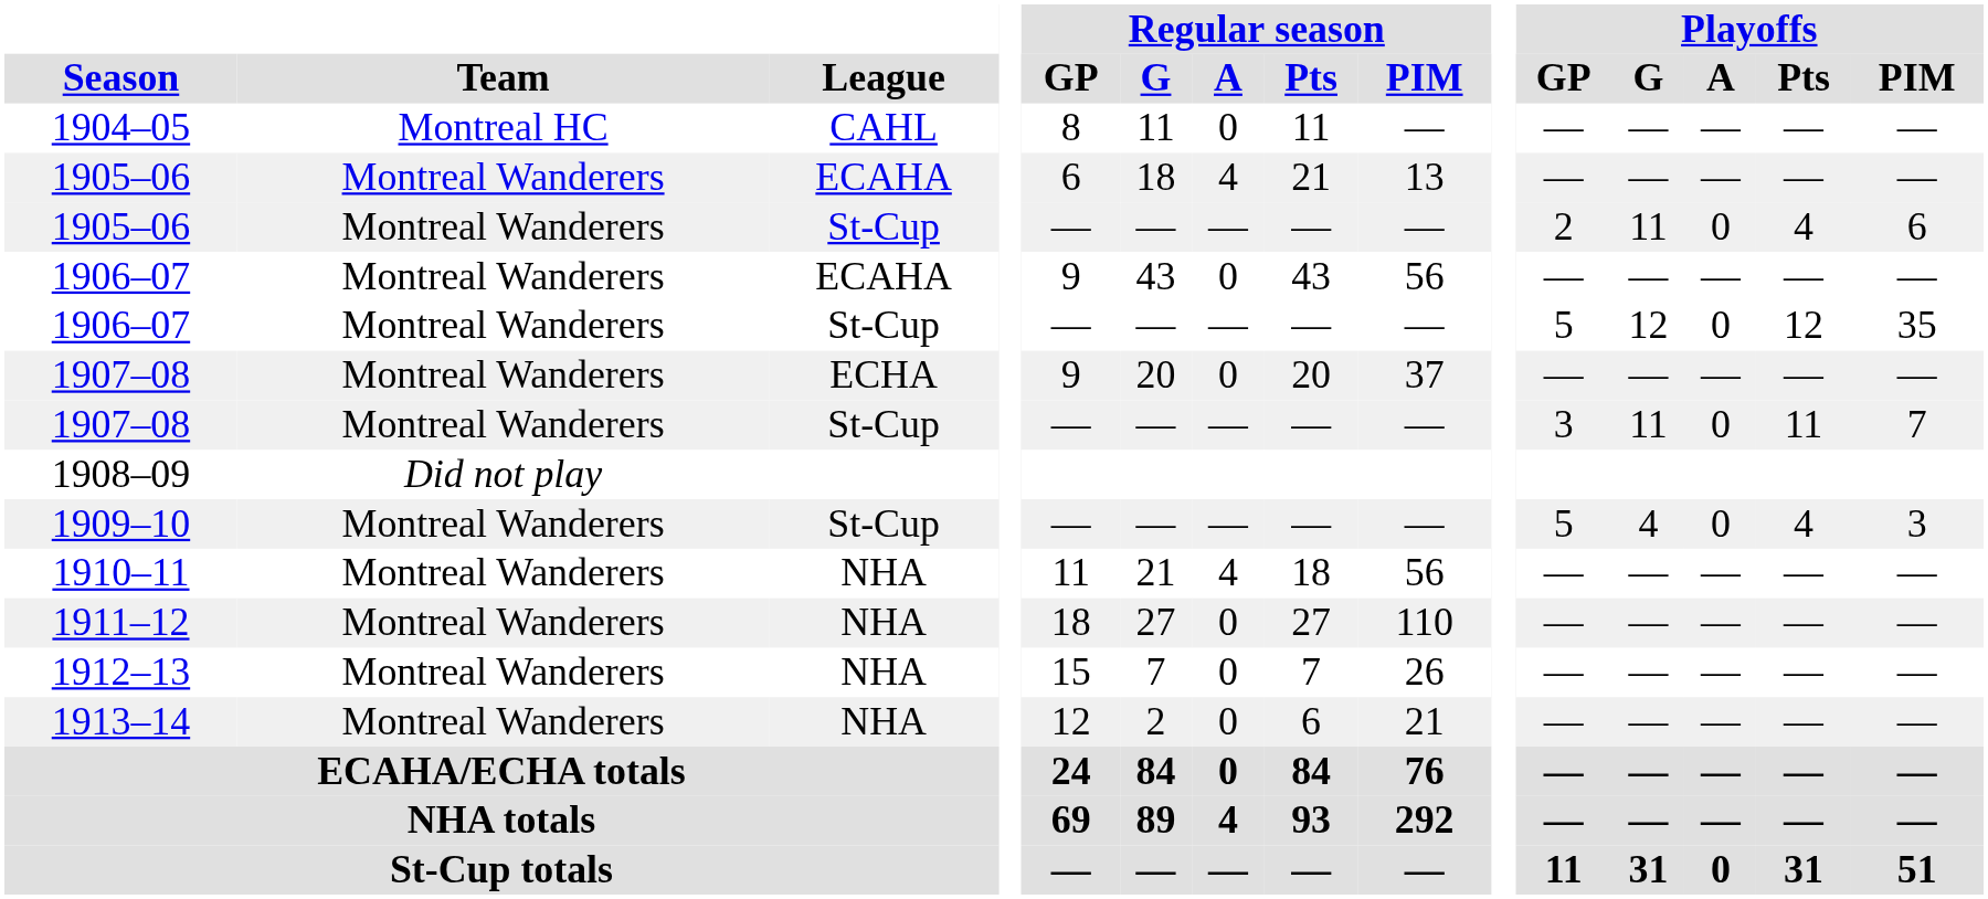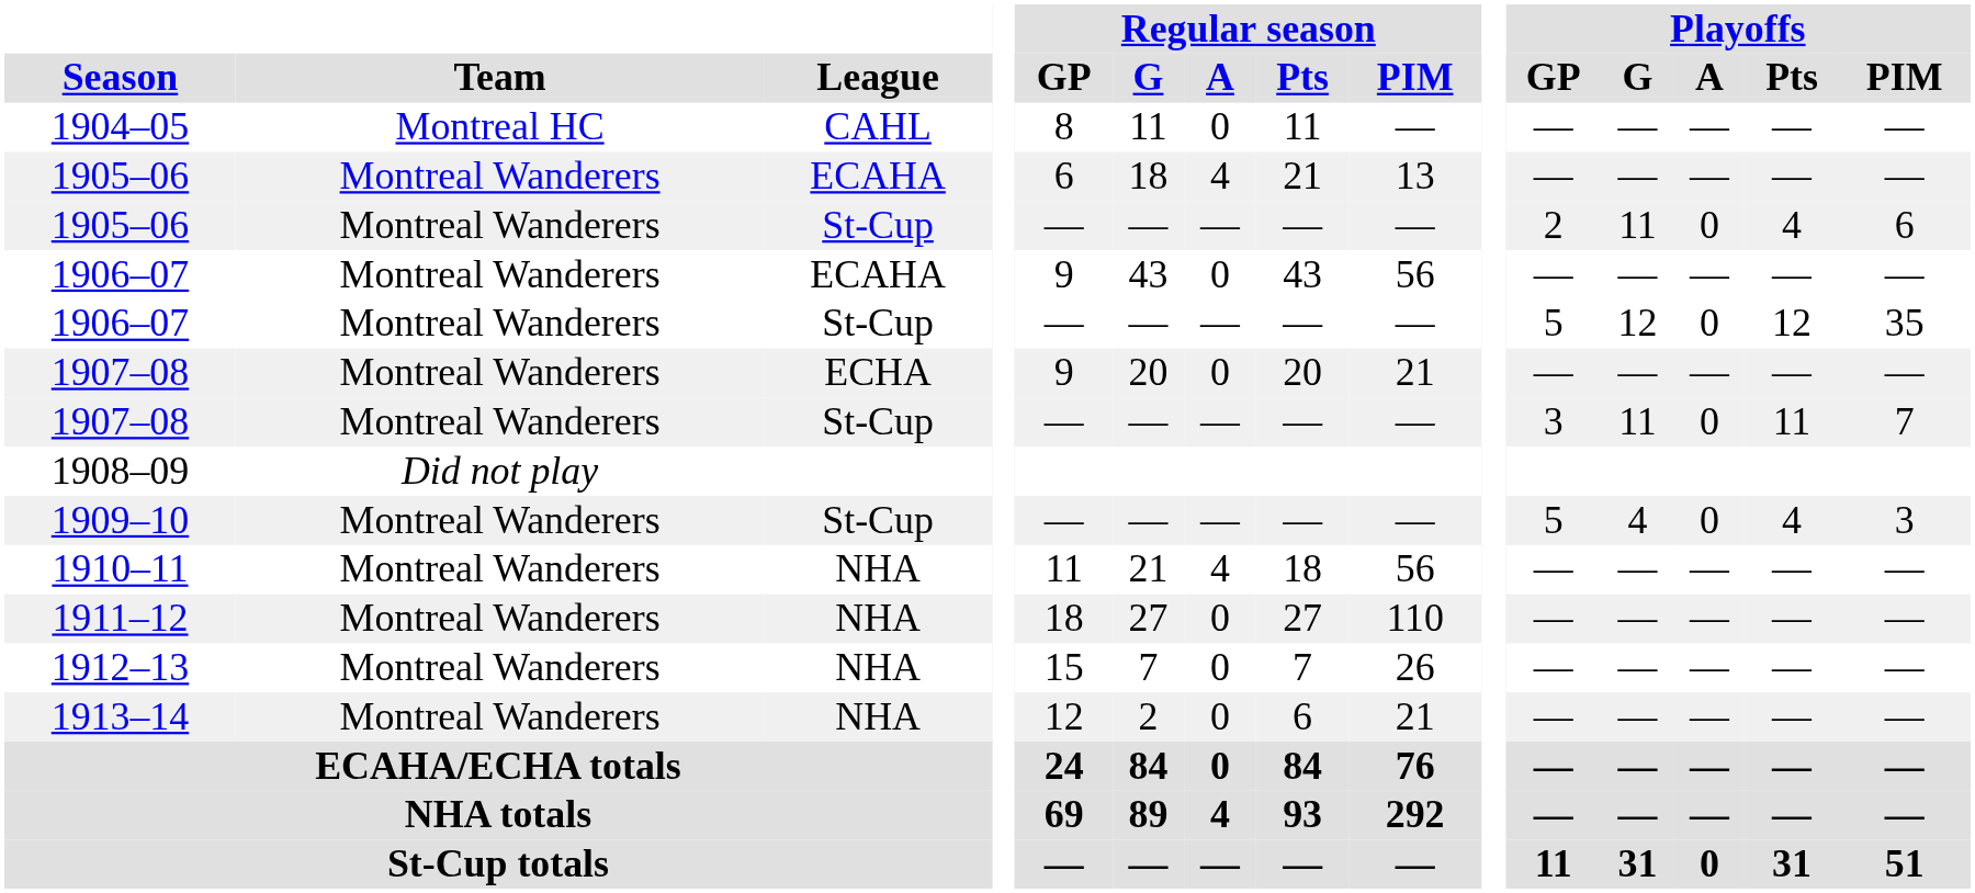 <table border="0" cellpadding="1" cellspacing="0" style="text-align:center; width:50em">
 <tr bgcolor="#e0e0e0">
 <th colspan="3" bgcolor="#ffffff"> </th>
 <th rowspan="99" bgcolor="#ffffff"> </th>
 <th colspan="5"><a href='#'>Regular season</a></th>
 <th rowspan="99" bgcolor="#ffffff"> </th>
 <th colspan="5"><a href='#'>Playoffs</a></th>
 </tr>
 <tr bgcolor="#e0e0e0">
 <th><a href='#'>Season</a></th>
 <th>Team</th>
 <th>League</th>
 <th>GP</th>
 <th><a href='#'>G</a></th>
 <th><a href='#'>A</a></th>
 <th><a href='#'>Pts</a></th>
 <th><a href='#'>PIM</a></th>
 <th>GP</th>
 <th>G</th>
 <th>A</th>
 <th>Pts</th>
 <th>PIM</th>
 </tr>
 <tr>
 <td><a href='#'>1904–05</a></td>
 <td><a href='#'>Montreal HC</a></td>
 <td><a href='#'>CAHL</a></td>
 <td>8</td>
 <td>11</td>
 <td>0</td>
 <td>11</td>
 <td>—</td>
 <td>—</td>
 <td>—</td>
 <td>—</td>
 <td>—</td>
 <td>—</td>
 </tr>
 <tr bgcolor="#f0f0f0">
 <td><a href='#'>1905–06</a></td>
 <td><a href='#'>Montreal Wanderers</a></td>
 <td><a href='#'>ECAHA</a></td>
 <td>6</td>
 <td>18</td>
 <td>4</td>
 <td>21</td>
 <td>13</td>
 <td>—</td>
 <td>—</td>
 <td>—</td>
 <td>—</td>
 <td>—</td>
 </tr>
 <tr>
 </tr>
 <tr bgcolor="#f0f0f0">
 <td><a href='#'>1905–06</a></td>
 <td>Montreal Wanderers</td>
 <td><a href='#'>St-Cup</a></td>
 <td>—</td>
 <td>—</td>
 <td>—</td>
 <td>—</td>
 <td>—</td>
 <td>2</td>
 <td>11</td>
 <td>0</td>
 <td>4</td>
 <td>6</td>
 </tr>
 <tr>
 <td><a href='#'>1906–07</a></td>
 <td>Montreal Wanderers</td>
 <td>ECAHA</td>
 <td>9</td>
 <td>43</td>
 <td>0</td>
 <td>43</td>
 <td>56</td>
 <td>—</td>
 <td>—</td>
 <td>—</td>
 <td>—</td>
 <td>—</td>
 </tr>
 <tr>
 <td><a href='#'>1906–07</a></td>
 <td>Montreal Wanderers</td>
 <td>St-Cup</td>
 <td>—</td>
 <td>—</td>
 <td>—</td>
 <td>—</td>
 <td>—</td>
 <td>5</td>
 <td>12</td>
 <td>0</td>
 <td>12</td>
 <td>35</td>
 </tr>
 <tr bgcolor="#f0f0f0">
 <td><a href='#'>1907–08</a></td>
 <td>Montreal Wanderers</td>
 <td>ECHA</td>
 <td>9</td>
 <td>20</td>
 <td>0</td>
 <td>20</td>
-<td>37</td>
+<td>21</td>
 <td>—</td>
 <td>—</td>
 <td>—</td>
 <td>—</td>
 <td>—</td>
 </tr>
 <tr bgcolor="#f0f0f0">
 <td><a href='#'>1907–08</a></td>
 <td>Montreal Wanderers</td>
 <td>St-Cup</td>
 <td>—</td>
 <td>—</td>
 <td>—</td>
 <td>—</td>
 <td>—</td>
 <td>3</td>
 <td>11</td>
 <td>0</td>
 <td>11</td>
 <td>7</td>
 </tr>
 <tr>
 <td>1908–09</td>
 <td><em>Did not play</em></td>
 <td></td>
 <td></td>
 <td></td>
 <td></td>
 <td></td>
 <td></td>
 <td></td>
 <td></td>
 <td></td>
 <td></td>
 <td></td>
 </tr>
 <tr bgcolor="#f0f0f0">
 <td><a href='#'>1909–10</a></td>
 <td>Montreal Wanderers</td>
 <td>St-Cup</td>
 <td>—</td>
 <td>—</td>
 <td>—</td>
 <td>—</td>
 <td>—</td>
 <td>5</td>
 <td>4</td>
 <td>0</td>
 <td>4</td>
 <td>3</td>
 </tr>
 <tr>
 <td><a href='#'>1910–11</a></td>
 <td>Montreal Wanderers</td>
 <td>NHA</td>
 <td>11</td>
 <td>21</td>
 <td>4</td>
 <td>18</td>
 <td>56</td>
 <td>—</td>
 <td>—</td>
 <td>—</td>
 <td>—</td>
 <td>—</td>
 </tr>
 <tr bgcolor="#f0f0f0">
 <td><a href='#'>1911–12</a></td>
 <td>Montreal Wanderers</td>
 <td>NHA</td>
 <td>18</td>
 <td>27</td>
 <td>0</td>
 <td>27</td>
 <td>110</td>
 <td>—</td>
 <td>—</td>
 <td>—</td>
 <td>—</td>
 <td>—</td>
 </tr>
 <tr>
 <td><a href='#'>1912–13</a></td>
 <td>Montreal Wanderers</td>
 <td>NHA</td>
 <td>15</td>
 <td>7</td>
 <td>0</td>
 <td>7</td>
 <td>26</td>
 <td>—</td>
 <td>—</td>
 <td>—</td>
 <td>—</td>
 <td>—</td>
 </tr>
 <tr bgcolor="#f0f0f0">
 <td><a href='#'>1913–14</a></td>
 <td>Montreal Wanderers</td>
 <td>NHA</td>
 <td>12</td>
 <td>2</td>
 <td>0</td>
 <td>6</td>
 <td>21</td>
 <td>—</td>
 <td>—</td>
 <td>—</td>
 <td>—</td>
 <td>—</td>
 </tr>
 <tr bgcolor="#e0e0e0">
 <th colspan="3">ECAHA/ECHA totals</th>
 <th>24</th>
 <th>84</th>
 <th>0</th>
 <th>84</th>
 <th>76</th>
 <th>—</th>
 <th>—</th>
 <th>—</th>
 <th>—</th>
 <th>—</th>
 </tr>
 <tr bgcolor="#e0e0e0">
 <th colspan="3">NHA totals</th>
 <th>69</th>
 <th>89</th>
 <th>4</th>
 <th>93</th>
 <th>292</th>
 <th>—</th>
 <th>—</th>
 <th>—</th>
 <th>—</th>
 <th>—</th>
 </tr>
 <tr bgcolor="#e0e0e0">
 <th colspan="3">St-Cup totals</th>
 <th>—</th>
 <th>—</th>
 <th>—</th>
 <th>—</th>
 <th>—</th>
 <th>11</th>
 <th>31</th>
 <th>0</th>
 <th>31</th>
 <th>51</th>
 </tr>
 </table>
